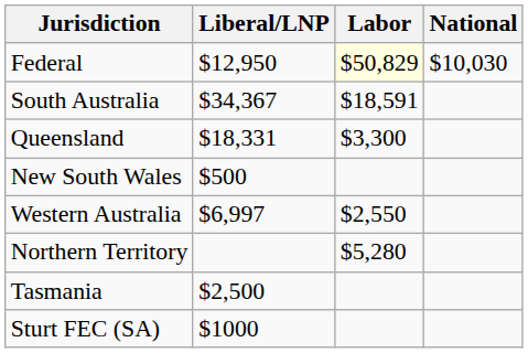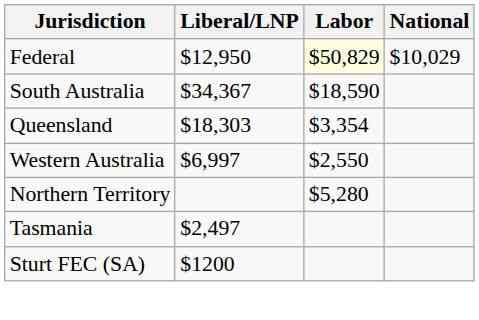 <table class="wikitable">
 <tr>
 <th>Jurisdiction</th>
 <th>Liberal/LNP</th>
 <th>Labor</th>
 <th>National</th>
 </tr>
 <tr>
 <td>Federal</td>
 <td>$12,950</td>
 <td style="background: lightyellow;">$50,829</td>
-<td>$10,030</td>
+<td>$10,029</td>
 </tr>
 <tr>
 <td>South Australia</td>
 <td>$34,367</td>
-<td>$18,591</td>
+<td>$18,590</td>
 <td></td>
 </tr>
 <tr>
 <td>Queensland</td>
-<td>$18,331</td>
-<td>$3,300</td>
-<td></td>
-</tr>
-<tr>
-<td>New South Wales</td>
-<td>$500</td>
-<td></td>
+<td>$18,303</td>
+<td>$3,354</td>
 <td></td>
 </tr>
 <tr>
 <td>Western Australia</td>
 <td>$6,997</td>
 <td>$2,550</td>
 <td></td>
 </tr>
 <tr>
 <td>Northern Territory</td>
 <td></td>
 <td>$5,280</td>
 <td></td>
 </tr>
 <tr>
 <td>Tasmania</td>
-<td>$2,500</td>
+<td>$2,497</td>
 <td></td>
 <td></td>
 </tr>
 <tr>
 <td>Sturt FEC (SA)</td>
-<td>$1000</td>
+<td>$1200</td>
 <td></td>
 <td></td>
 </tr>
 </table>
